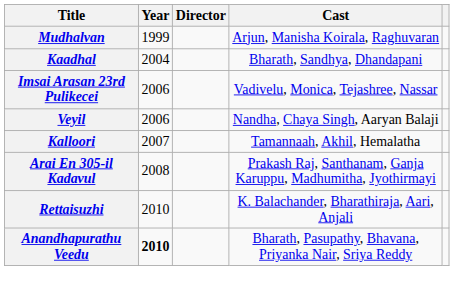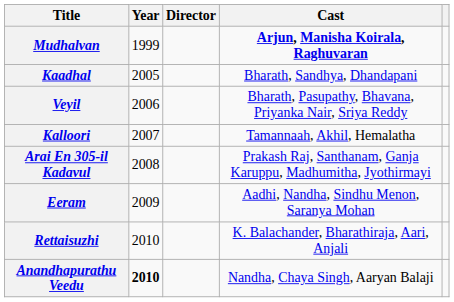 <table class="wikitable plainrowheaders sortable" style="width: 82%; text-align: center;">
 <tr>
 <th scope="col">Title</th>
 <th scope="col">Year</th>
 <th scope="col">Director</th>
 <th scope="col">Cast</th>
 <th scope="col" class="unsortable"></th>
 </tr>
 <tr>
 <th scope="row"><em><a href='#'>Mudhalvan</a></em></th>
 <td>1999</td>
 <td></td>
-<td><a href='#'>Arjun</a>, <a href='#'>Manisha Koirala</a>, <a href='#'>Raghuvaran</a></td>
+<td><strong><a href='#'>Arjun</a>, <a href='#'>Manisha Koirala</a>, <a href='#'>Raghuvaran</a></strong></td>
 <td></td>
 </tr>
 <tr>
 <th scope="row"><em><a href='#'>Kaadhal</a></em></th>
-<td>2004</td>
+<td>2005</td>
 <td></td>
 <td><a href='#'>Bharath</a>, <a href='#'>Sandhya</a>, <a href='#'>Dhandapani</a></td>
-<td></td>
-</tr>
-<tr>
-<th scope="row"><em><a href='#'>Imsai Arasan 23rd Pulikecei</a></em></th>
-<td>2006</td>
-<td></td>
-<td><a href='#'>Vadivelu</a>, <a href='#'>Monica</a>, <a href='#'>Tejashree</a>, <a href='#'>Nassar</a></td>
 <td></td>
 </tr>
 <tr>
 <th scope="row"><em><a href='#'>Veyil</a></em></th>
 <td>2006</td>
 <td></td>
-<td><a href='#'>Nandha</a>, <a href='#'>Chaya Singh</a>, Aaryan Balaji</td>
+<td><a href='#'>Bharath</a>, <a href='#'>Pasupathy</a>, <a href='#'>Bhavana</a>, <a href='#'>Priyanka Nair</a>, <a href='#'>Sriya Reddy</a></td>
 <td></td>
 </tr>
 <tr>
 <th scope="row"><em><a href='#'>Kalloori</a></em></th>
 <td>2007</td>
 <td></td>
 <td><a href='#'>Tamannaah</a>, <a href='#'>Akhil</a>, Hemalatha</td>
 <td></td>
 </tr>
 <tr>
 <th scope="row"><em><a href='#'>Arai En 305-il Kadavul</a></em></th>
 <td>2008</td>
 <td></td>
 <td><a href='#'>Prakash Raj</a>, <a href='#'>Santhanam</a>, <a href='#'>Ganja Karuppu</a>, <a href='#'>Madhumitha</a>, <a href='#'>Jyothirmayi</a></td>
 <td></td>
 </tr>
 <tr>
+<th scope="row"><em><a href='#'>Eeram</a></em></th>
+<td>2009</td>
+<td></td>
+<td><a href='#'>Aadhi</a>, <a href='#'>Nandha</a>, <a href='#'>Sindhu Menon</a>, <a href='#'>Saranya Mohan</a></td>
+<td></td>
+</tr>
+<tr>
 <th scope="row"><em><a href='#'>Rettaisuzhi</a></em></th>
 <td>2010</td>
 <td></td>
 <td><a href='#'>K. Balachander</a>, <a href='#'>Bharathiraja</a>, <a href='#'>Aari</a>, <a href='#'>Anjali</a></td>
 <td></td>
 </tr>
 <tr>
 <th scope="row"><em><a href='#'>Anandhapurathu Veedu</a></em></th>
 <td><strong>2010</strong></td>
 <td></td>
-<td><a href='#'>Bharath</a>, <a href='#'>Pasupathy</a>, <a href='#'>Bhavana</a>, <a href='#'>Priyanka Nair</a>, <a href='#'>Sriya Reddy</a></td>
+<td><a href='#'>Nandha</a>, <a href='#'>Chaya Singh</a>, Aaryan Balaji</td>
 <td></td>
 </tr>
 </table>
